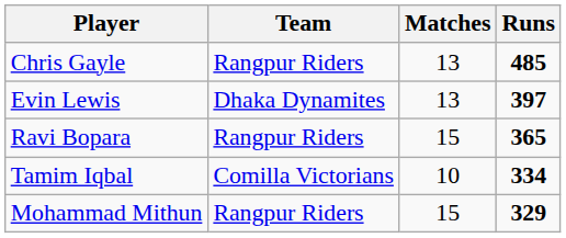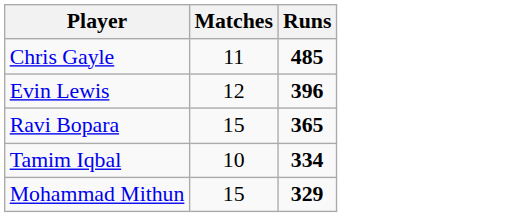 <table class="wikitable" style="text-align: center;">
 <tr>
 <th>Player</th>
-<th>Team</th>
 <th>Matches</th>
 <th>Runs</th>
 </tr>
 <tr>
 <td style="text-align:left"><a href='#'>Chris Gayle</a></td>
-<td style="text-align:left"><a href='#'>Rangpur Riders</a></td>
-<td>13</td>
+<td>11</td>
 <td><strong>485</strong></td>
 </tr>
 <tr>
 <td style="text-align:left"><a href='#'>Evin Lewis</a></td>
-<td style="text-align:left"><a href='#'>Dhaka Dynamites</a></td>
-<td>13</td>
-<td><strong>397</strong></td>
+<td>12</td>
+<td><strong>396</strong></td>
 </tr>
 <tr>
 <td style="text-align:left"><a href='#'>Ravi Bopara</a></td>
-<td style="text-align:left"><a href='#'>Rangpur Riders</a></td>
 <td>15</td>
 <td><strong>365</strong></td>
 </tr>
 <tr>
 <td style="text-align:left"><a href='#'>Tamim Iqbal</a></td>
-<td style="text-align:left"><a href='#'>Comilla Victorians</a></td>
 <td>10</td>
 <td><strong>334</strong></td>
 </tr>
 <tr>
 <td style="text-align:left"><a href='#'>Mohammad Mithun</a></td>
-<td style="text-align:left"><a href='#'>Rangpur Riders</a></td>
 <td>15</td>
 <td><strong>329</strong></td>
 </tr>
 </table>
